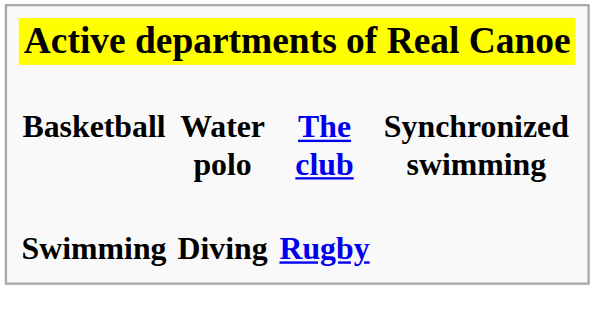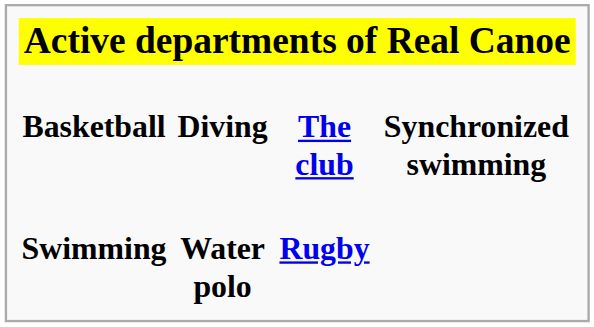 <table class="infobox" style="width: 250px;">
 <tr bgcolor="yellow" style="text-align: center">
 <th colspan="4"><span>Active departments of Real Canoe</span></th>
 </tr>
 <tr style="font-size: 85%; text-align: center">
 <td><br><strong>Basketball</strong></td>
-<td><br><strong>Water polo</strong></td>
+<td><br><strong>Diving</strong></td>
 <td><br><strong><a href='#'>The club</a></strong></td>
 <td><br><strong>Synchronized swimming</strong></td>
 </tr>
 <tr style="font-size: 85%; text-align: center">
 <td><br><strong>Swimming</strong></td>
-<td><br><strong>Diving</strong></td>
+<td><br><strong>Water polo</strong></td>
 <td><br><strong><a href='#'>Rugby</a></strong></td>
 </tr>
 </table>
